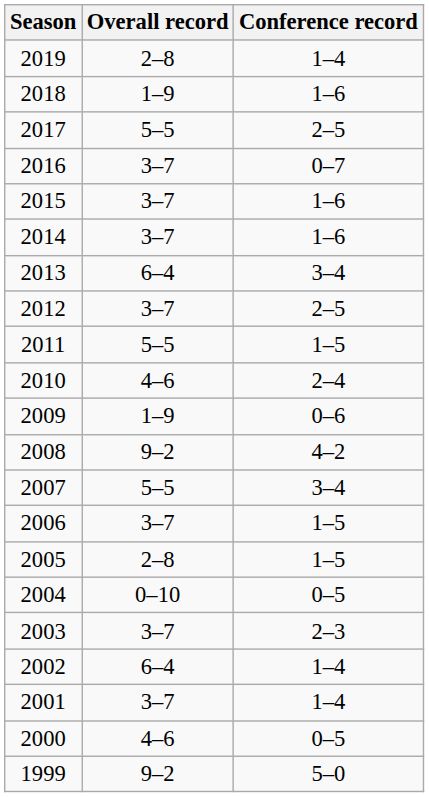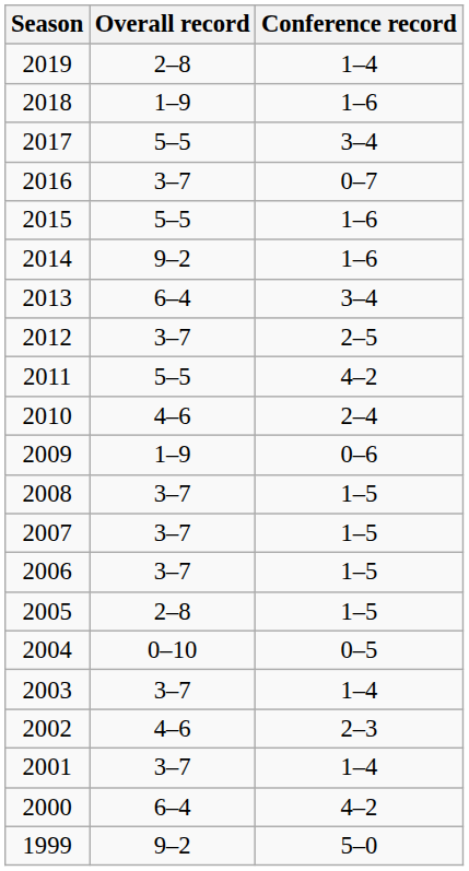 <table class="wikitable" style="text-align:center">
 <tr>
 <th>Season</th>
 <th>Overall record</th>
 <th>Conference record</th>
 </tr>
 <tr>
 <td>2019</td>
 <td>2–8</td>
 <td>1–4</td>
 </tr>
 <tr>
 <td>2018</td>
 <td>1–9</td>
 <td>1–6</td>
 </tr>
 <tr>
 <td>2017</td>
 <td>5–5</td>
-<td>2–5</td>
+<td>3–4</td>
 </tr>
 <tr>
 <td>2016</td>
 <td>3–7</td>
 <td>0–7</td>
 </tr>
 <tr>
 <td>2015</td>
-<td>3–7</td>
+<td>5–5</td>
 <td>1–6</td>
 </tr>
 <tr>
 <td>2014</td>
-<td>3–7</td>
+<td>9–2</td>
 <td>1–6</td>
 </tr>
 <tr>
 <td>2013</td>
 <td>6–4</td>
 <td>3–4</td>
 </tr>
 <tr>
 <td>2012</td>
 <td>3–7</td>
 <td>2–5</td>
 </tr>
 <tr>
 <td>2011</td>
 <td>5–5</td>
-<td>1–5</td>
+<td>4–2</td>
 </tr>
 <tr>
 <td>2010</td>
 <td>4–6</td>
 <td>2–4</td>
 </tr>
 <tr>
 <td>2009</td>
 <td>1–9</td>
 <td>0–6</td>
 </tr>
 <tr>
 <td>2008</td>
-<td>9–2</td>
-<td>4–2</td>
+<td>3–7</td>
+<td>1–5</td>
 </tr>
 <tr>
 <td>2007</td>
-<td>5–5</td>
-<td>3–4</td>
+<td>3–7</td>
+<td>1–5</td>
 </tr>
 <tr>
 <td>2006</td>
 <td>3–7</td>
 <td>1–5</td>
 </tr>
 <tr>
 <td>2005</td>
 <td>2–8</td>
 <td>1–5</td>
 </tr>
 <tr>
 <td>2004</td>
 <td>0–10</td>
 <td>0–5</td>
 </tr>
 <tr>
 <td>2003</td>
 <td>3–7</td>
-<td>2–3</td>
+<td>1–4</td>
 </tr>
 <tr>
 <td>2002</td>
-<td>6–4</td>
-<td>1–4</td>
+<td>4–6</td>
+<td>2–3</td>
 </tr>
 <tr>
 <td>2001</td>
 <td>3–7</td>
 <td>1–4</td>
 </tr>
 <tr>
 <td>2000</td>
-<td>4–6</td>
-<td>0–5</td>
+<td>6–4</td>
+<td>4–2</td>
 </tr>
 <tr>
 <td>1999</td>
 <td>9–2</td>
 <td>5–0</td>
 </tr>
 </table>
